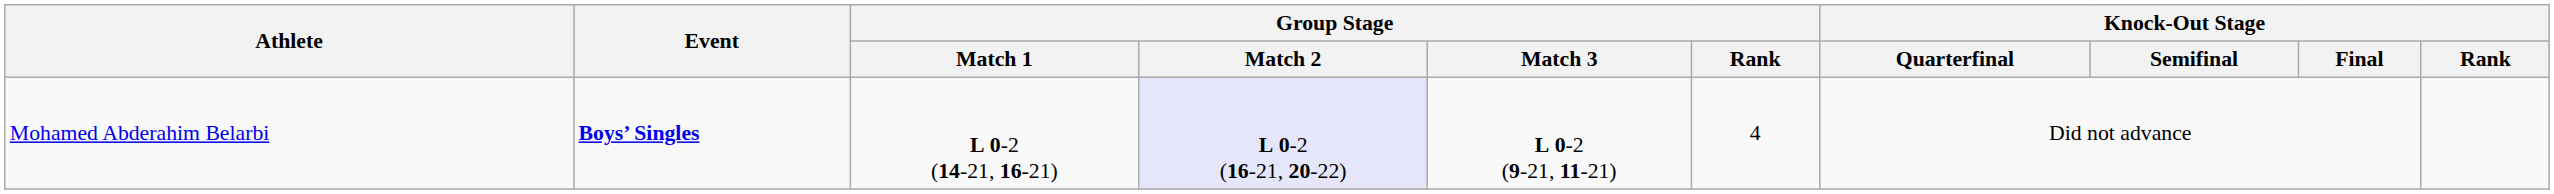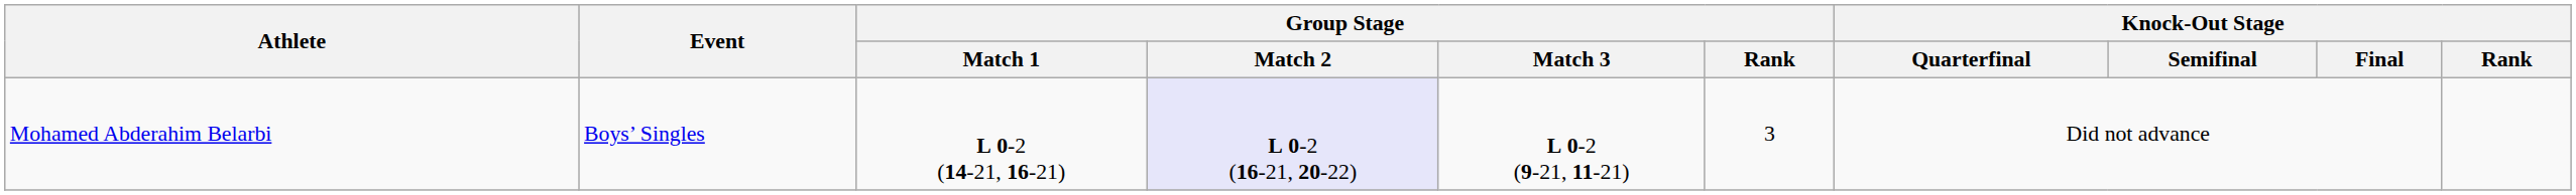 <table class="wikitable" width="85%" style="text-align:left; font-size:90%">
 <tr>
 <th rowspan=2>Athlete</th>
 <th rowspan=2>Event</th>
 <th colspan=4>Group Stage</th>
 <th colspan=4>Knock-Out Stage</th>
 </tr>
 <tr>
 <th>Match 1</th>
 <th>Match 2</th>
 <th>Match 3</th>
 <th>Rank</th>
 <th>Quarterfinal</th>
 <th>Semifinal</th>
 <th>Final</th>
 <th>Rank</th>
 </tr>
 <tr>
 <td><a href='#'>Mohamed Abderahim Belarbi</a></td>
-<td><strong><a href='#'>Boys’ Singles</a></strong></td>
+<td><a href='#'>Boys’ Singles</a></td>
 <td align=center> <br><br><strong>L</strong> <strong>0</strong>-2 <br> (<strong>14</strong>-21, <strong>16</strong>-21)</td>
 <td align=center style="background: lavender;"> <br><br><strong>L</strong> <strong>0</strong>-2 <br> (<strong>16</strong>-21, <strong>20</strong>-22)</td>
 <td align=center> <br><br><strong>L</strong> <strong>0</strong>-2 <br> (<strong>9</strong>-21, <strong>11</strong>-21)</td>
-<td align=center>4</td>
+<td align=center>3</td>
 <td colspan="3" align=center>Did not advance</td>
 <td align=center></td>
 </tr>
 </table>
